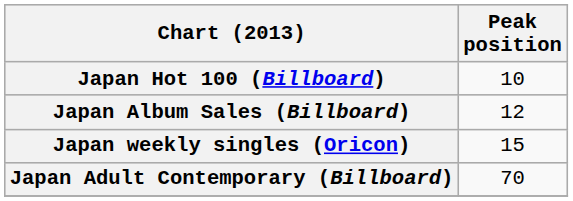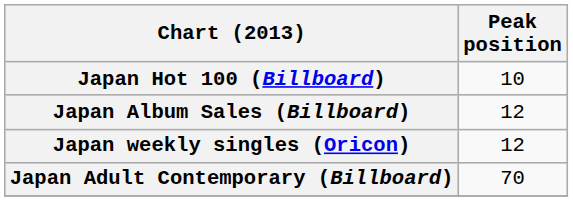 <table class="wikitable sortable plainrowheaders" border="1">
 <tr>
 <th scope="col">Chart (2013)</th>
 <th>Peak<br>position</th>
 </tr>
 <tr>
 <th scope="row">Japan Hot 100 (<em><a href='#'>Billboard</a></em>)</th>
 <td style="text-align:center;">10</td>
 </tr>
 <tr>
 <th scope="row">Japan Album Sales (<em>Billboard</em>)</th>
 <td style="text-align:center;">12</td>
 </tr>
 <tr>
 <th scope="row">Japan weekly singles (<a href='#'>Oricon</a>)</th>
-<td style="text-align:center;">15</td>
+<td style="text-align:center;">12</td>
 </tr>
 <tr>
 <th scope="row">Japan Adult Contemporary (<em>Billboard</em>)</th>
 <td style="text-align:center;">70</td>
 </tr>
 <tr>
 </tr>
 </table>
